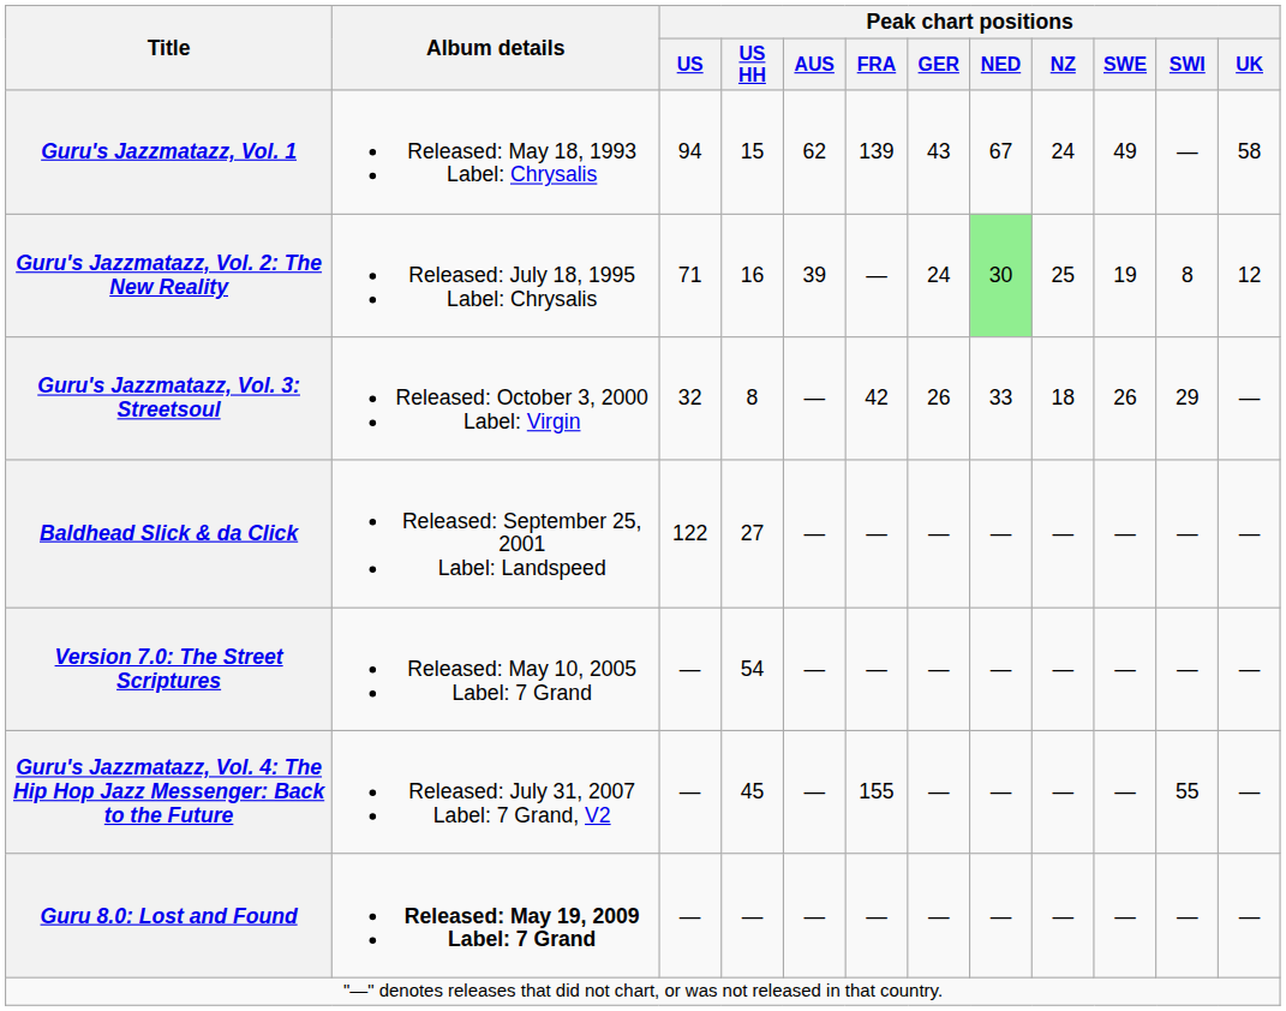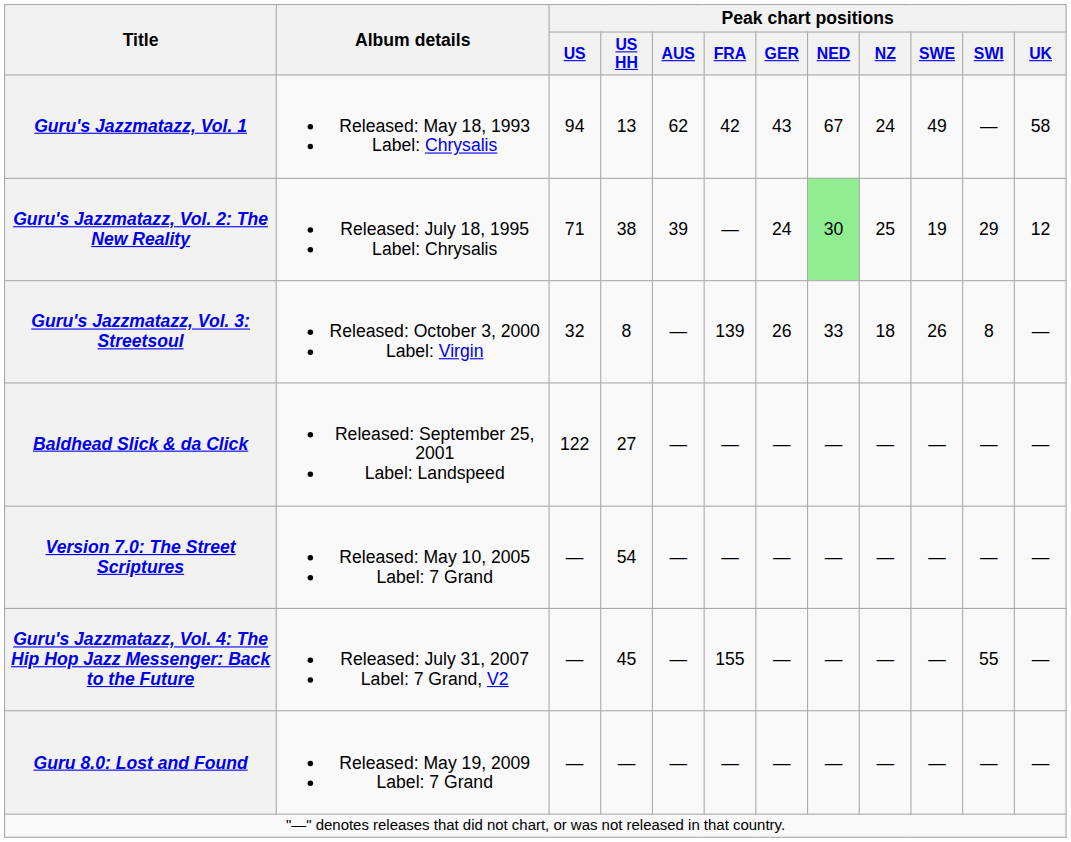 <table class="wikitable plainrowheaders" style="text-align:center;">
 <tr>
 <th scope="col" rowspan="2" style="width:15em;">Title</th>
 <th scope="col" rowspan="2" style="width:15em;">Album details</th>
 <th scope="col" colspan="11">Peak chart positions</th>
 </tr>
 <tr>
 <th scope="col" style="width:2.8em;font-size:90%;"><a href='#'>US</a><br></th>
 <th scope="col" style="width:2.8em;font-size:90%;"><a href='#'>US HH</a><br></th>
 <th scope="col" style="width:2.8em;font-size:90%;"><a href='#'>AUS</a><br></th>
 <th scope="col" style="width:2.8em;font-size:90%;"><a href='#'>FRA</a><br></th>
 <th scope="col" style="width:2.8em;font-size:90%;"><a href='#'>GER</a><br></th>
 <th scope="col" style="width:2.8em;font-size:90%;"><a href='#'>NED</a><br></th>
 <th scope="col" style="width:2.8em;font-size:90%;"><a href='#'>NZ</a><br></th>
 <th scope="col" style="width:2.8em;font-size:90%;"><a href='#'>SWE</a><br></th>
 <th scope="col" style="width:2.8em;font-size:90%;"><a href='#'>SWI</a><br></th>
 <th scope="col" style="width:2.8em;font-size:90%;"><a href='#'>UK</a><br></th>
 </tr>
 <tr>
 <th scope="row"><em><a href='#'>Guru's Jazzmatazz, Vol. 1</a></em></th>
 <td><br><ul><li>Released: May 18, 1993</li><li>Label: <a href='#'>Chrysalis</a></li></ul></td>
 <td>94</td>
-<td>15</td>
+<td>13</td>
 <td>62</td>
-<td>139</td>
+<td>42</td>
 <td>43</td>
 <td>67</td>
 <td>24</td>
 <td>49</td>
 <td>—</td>
 <td>58</td>
 </tr>
 <tr>
 <th scope="row"><em><a href='#'>Guru's Jazzmatazz, Vol. 2: The New Reality</a></em></th>
 <td><br><ul><li>Released: July 18, 1995</li><li>Label: Chrysalis</li></ul></td>
 <td>71</td>
-<td>16</td>
+<td>38</td>
 <td>39</td>
 <td>—</td>
 <td>24</td>
 <td style="background: lightgreen;">30</td>
 <td>25</td>
 <td>19</td>
-<td>8</td>
+<td>29</td>
 <td>12</td>
 </tr>
 <tr>
 <th scope="row"><em><a href='#'>Guru's Jazzmatazz, Vol. 3: Streetsoul</a></em></th>
 <td><br><ul><li>Released: October 3, 2000</li><li>Label: <a href='#'>Virgin</a></li></ul></td>
 <td>32</td>
 <td>8</td>
 <td>—</td>
-<td>42</td>
+<td>139</td>
 <td>26</td>
 <td>33</td>
 <td>18</td>
 <td>26</td>
-<td>29</td>
+<td>8</td>
 <td>—</td>
 </tr>
 <tr>
 <th scope="row"><em><a href='#'>Baldhead Slick & da Click</a></em></th>
 <td><br><ul><li>Released: September 25, 2001</li><li>Label: Landspeed</li></ul></td>
 <td>122</td>
 <td>27</td>
 <td>—</td>
 <td>—</td>
 <td>—</td>
 <td>—</td>
 <td>—</td>
 <td>—</td>
 <td>—</td>
 <td>—</td>
 </tr>
 <tr>
 <th scope="row"><em><a href='#'>Version 7.0: The Street Scriptures</a></em></th>
 <td><br><ul><li>Released: May 10, 2005</li><li>Label: 7 Grand</li></ul></td>
 <td>—</td>
 <td>54</td>
 <td>—</td>
 <td>—</td>
 <td>—</td>
 <td>—</td>
 <td>—</td>
 <td>—</td>
 <td>—</td>
 <td>—</td>
 </tr>
 <tr>
 <th scope="row"><em><a href='#'>Guru's Jazzmatazz, Vol. 4: The Hip Hop Jazz Messenger: Back to the Future</a></em></th>
 <td><br><ul><li>Released: July 31, 2007</li><li>Label: 7 Grand, <a href='#'>V2</a></li></ul></td>
 <td>—</td>
 <td>45</td>
 <td>—</td>
 <td>155</td>
 <td>—</td>
 <td>—</td>
 <td>—</td>
 <td>—</td>
 <td>55</td>
 <td>—</td>
 </tr>
 <tr>
 <th scope="row"><em><a href='#'>Guru 8.0: Lost and Found</a></em></th>
-<td><strong><br><ul><li>Released: May 19, 2009</li><li>Label: 7 Grand</li></ul></strong></td>
+<td><br><ul><li>Released: May 19, 2009</li><li>Label: 7 Grand</li></ul></td>
 <td>—</td>
 <td>—</td>
 <td>—</td>
 <td>—</td>
 <td>—</td>
 <td>—</td>
 <td>—</td>
 <td>—</td>
 <td>—</td>
 <td>—</td>
 </tr>
 <tr>
 <td colspan="17" style="font-size:85%;">"—" denotes releases that did not chart, or was not released in that country.</td>
 </tr>
 </table>
